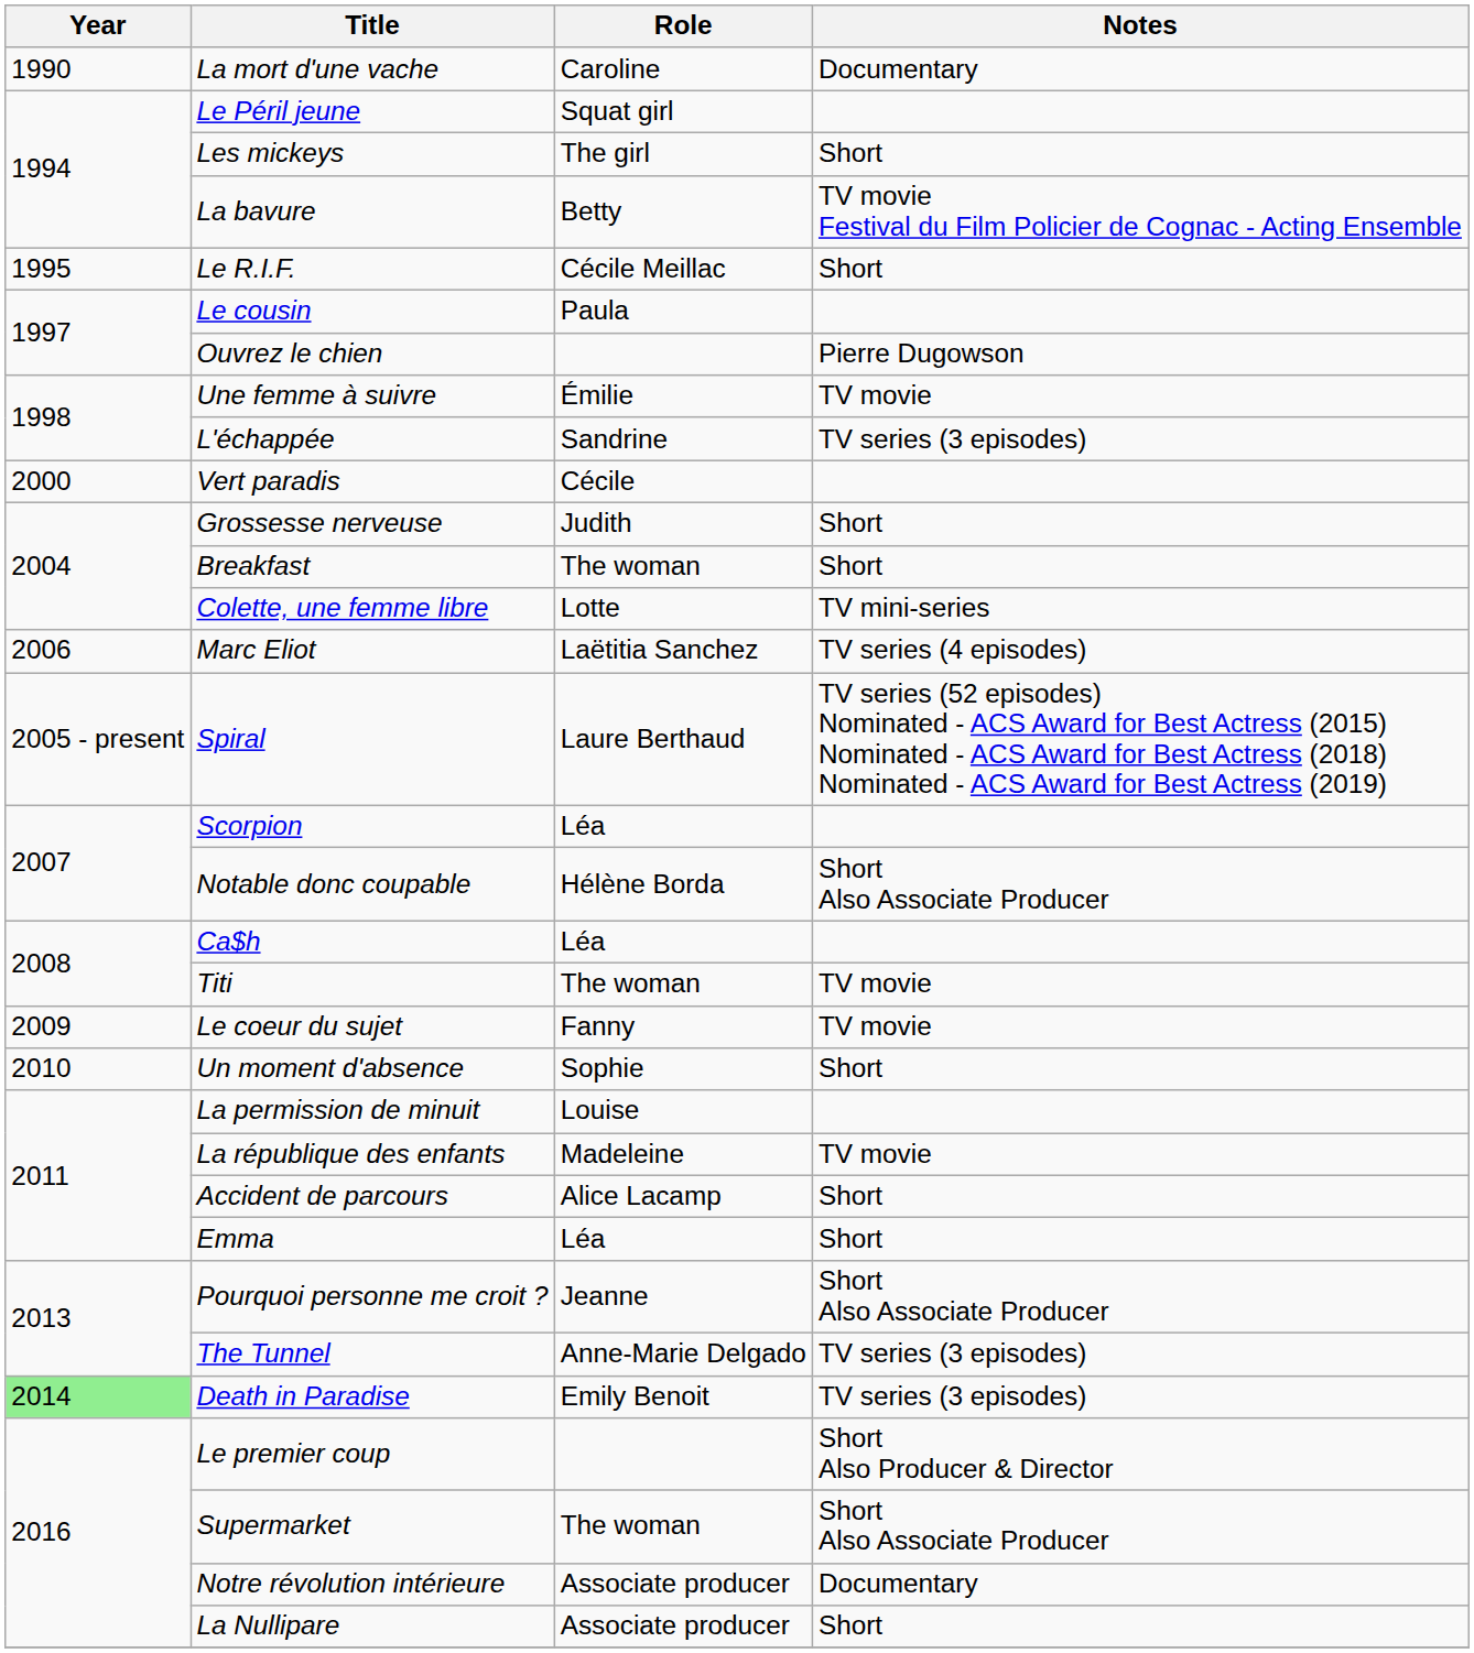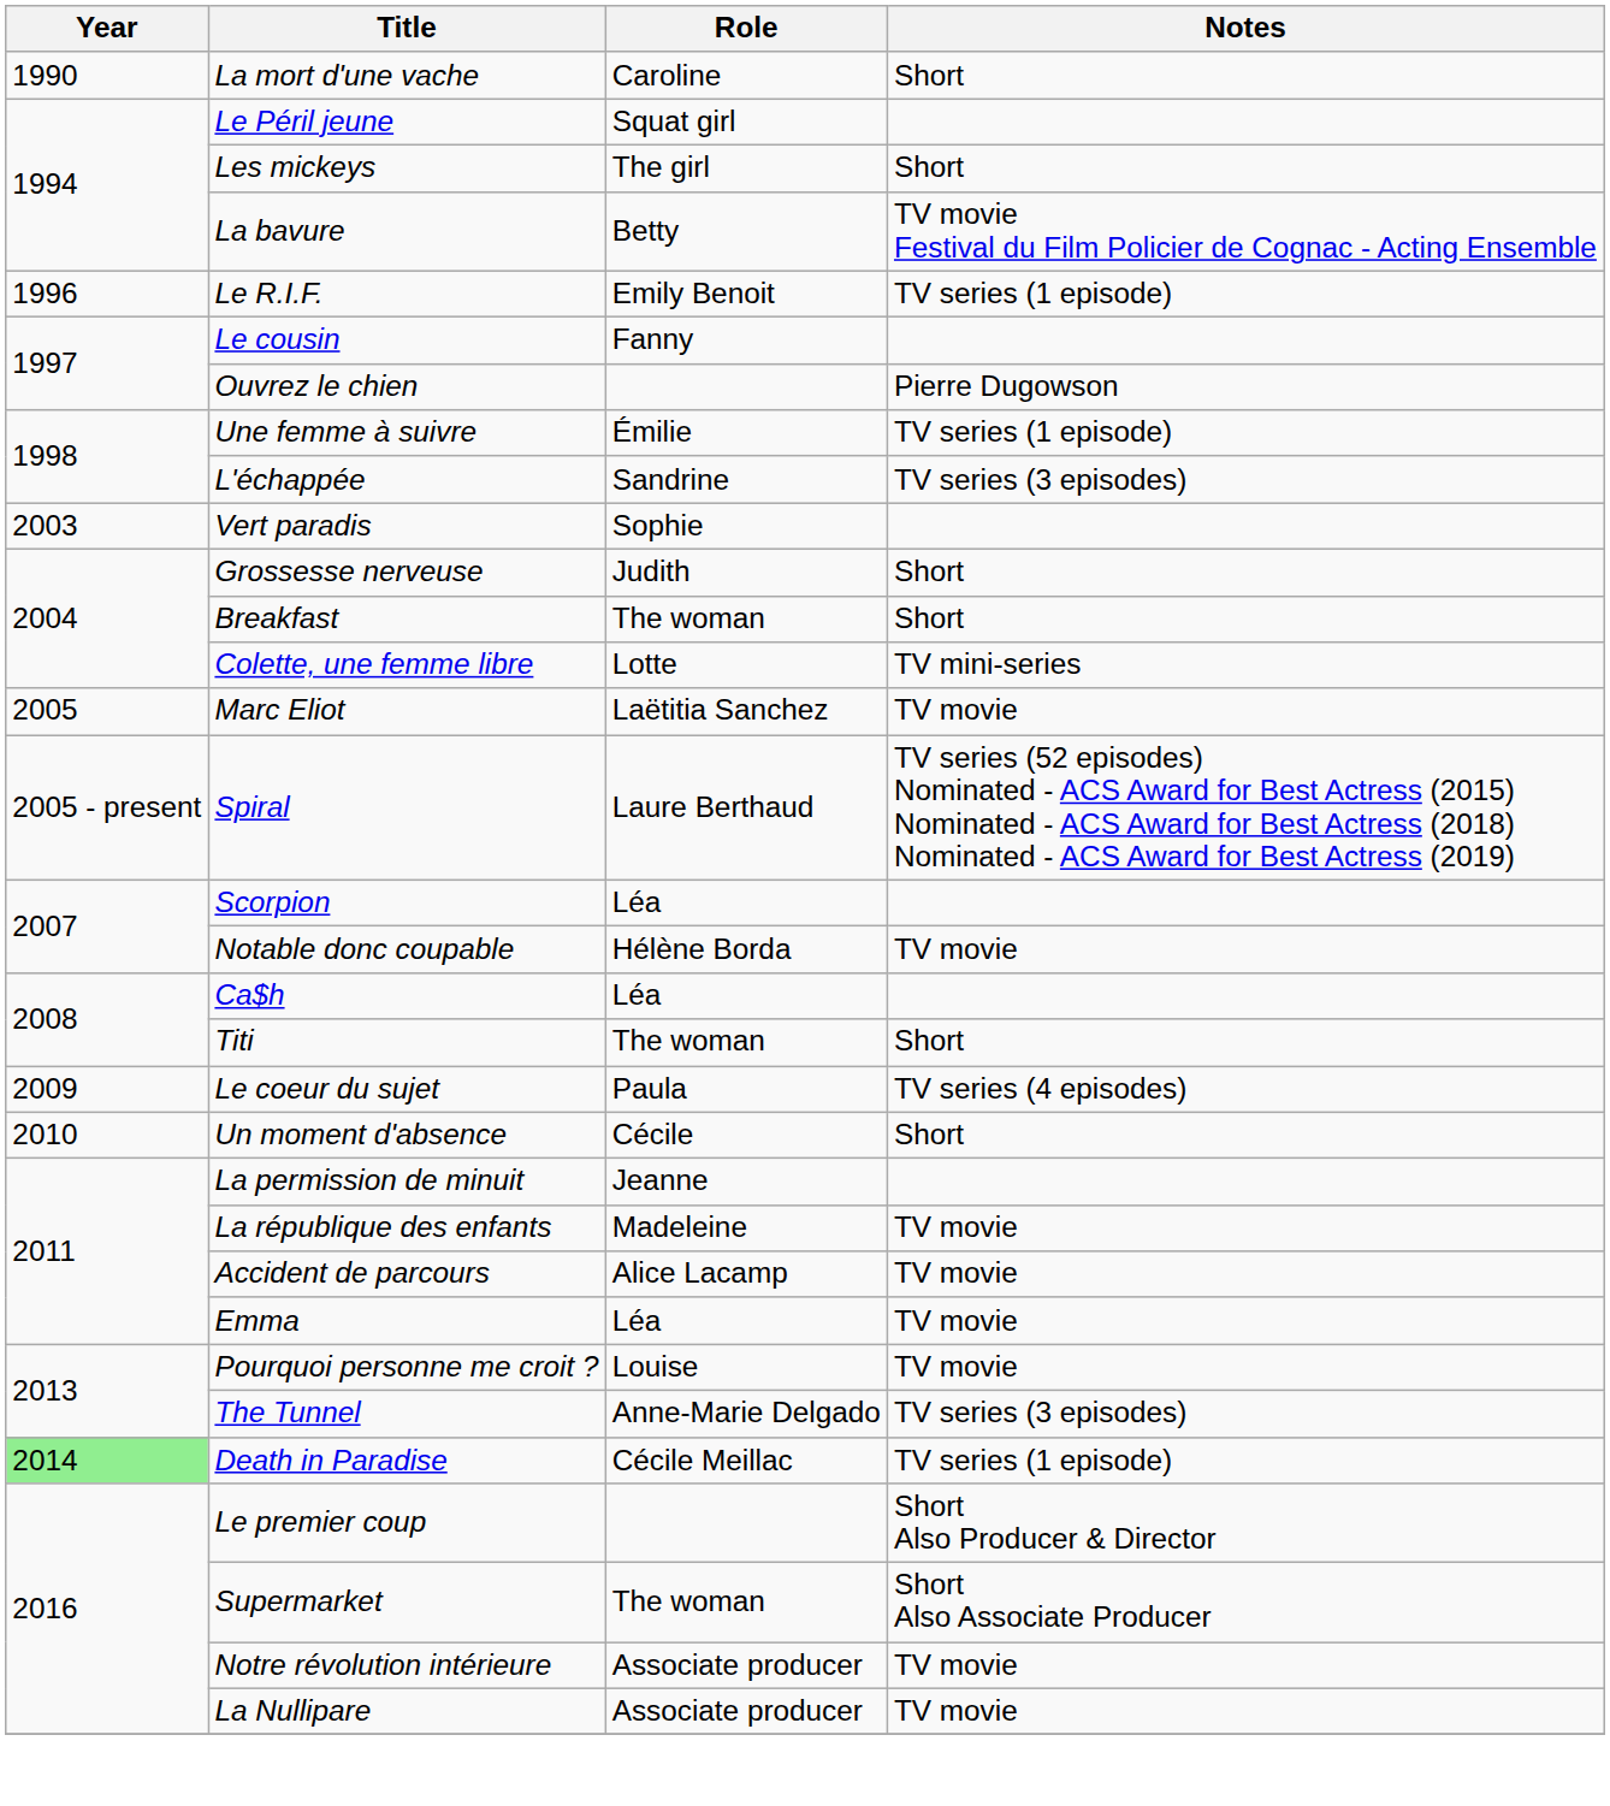 <table class="wikitable">
 <tr>
 <th>Year</th>
 <th>Title</th>
 <th>Role</th>
 <th>Notes</th>
 </tr>
 <tr>
 <td rowspan=1>1990</td>
 <td><em>La mort d'une vache</em></td>
 <td>Caroline</td>
-<td>Documentary</td>
+<td>Short</td>
 </tr>
 <tr>
 <td rowspan=3>1994</td>
 <td><em><a href='#'>Le Péril jeune</a></em></td>
 <td>Squat girl</td>
 <td></td>
 </tr>
 <tr>
 <td><em>Les mickeys</em></td>
 <td>The girl</td>
 <td>Short</td>
 </tr>
 <tr>
 <td><em>La bavure</em></td>
 <td>Betty</td>
 <td>TV movie<br><a href='#'>Festival du Film Policier de Cognac - Acting Ensemble</a></td>
 </tr>
 <tr>
-<td rowspan=1>1995</td>
+<td rowspan=1>1996</td>
 <td><em>Le R.I.F.</em></td>
-<td>Cécile Meillac</td>
-<td>Short</td>
+<td>Emily Benoit</td>
+<td>TV series (1 episode)</td>
 </tr>
 <tr>
 <td rowspan=2>1997</td>
 <td><em><a href='#'>Le cousin</a></em></td>
-<td>Paula</td>
+<td>Fanny</td>
 <td></td>
 </tr>
 <tr>
 <td><em>Ouvrez le chien</em></td>
 <td></td>
 <td>Pierre Dugowson</td>
 </tr>
 <tr>
 <td rowspan=2>1998</td>
 <td><em>Une femme à suivre</em></td>
 <td>Émilie</td>
-<td>TV movie</td>
+<td>TV series (1 episode)</td>
 </tr>
 <tr>
 <td><em>L'échappée</em></td>
 <td>Sandrine</td>
 <td>TV series (3 episodes)</td>
 </tr>
 <tr>
-<td rowspan=1>2000</td>
+<td rowspan=1>2003</td>
 <td><em>Vert paradis</em></td>
-<td>Cécile</td>
+<td>Sophie</td>
 <td></td>
 </tr>
 <tr>
 <td rowspan=3>2004</td>
 <td><em>Grossesse nerveuse</em></td>
 <td>Judith</td>
 <td>Short</td>
 </tr>
 <tr>
 <td><em>Breakfast</em></td>
 <td>The woman</td>
 <td>Short</td>
 </tr>
 <tr>
 <td><em><a href='#'>Colette, une femme libre</a></em></td>
 <td>Lotte</td>
 <td>TV mini-series</td>
 </tr>
 <tr>
-<td rowspan=1>2006</td>
+<td rowspan=1>2005</td>
 <td><em>Marc Eliot</em></td>
 <td>Laëtitia Sanchez</td>
-<td>TV series (4 episodes)</td>
+<td>TV movie</td>
 </tr>
 <tr>
 <td rowspan=1>2005 - present</td>
 <td><em><a href='#'>Spiral</a></em></td>
 <td>Laure Berthaud</td>
 <td>TV series (52 episodes)<br>Nominated - <a href='#'>ACS Award for Best Actress</a> (2015)<br>Nominated - <a href='#'>ACS Award for Best Actress</a> (2018)<br>Nominated - <a href='#'>ACS Award for Best Actress</a> (2019)</td>
 </tr>
 <tr>
 <td rowspan=2>2007</td>
 <td><em><a href='#'>Scorpion</a></em></td>
 <td>Léa</td>
 <td></td>
 </tr>
 <tr>
 <td><em>Notable donc coupable</em></td>
 <td>Hélène Borda</td>
-<td>Short<br>Also Associate Producer</td>
+<td>TV movie</td>
 </tr>
 <tr>
 <td rowspan=2>2008</td>
 <td><em><a href='#'>Ca$h</a></em></td>
 <td>Léa</td>
 <td></td>
 </tr>
 <tr>
 <td><em>Titi</em></td>
 <td>The woman</td>
-<td>TV movie</td>
+<td>Short</td>
 </tr>
 <tr>
 <td rowspan=1>2009</td>
 <td><em>Le coeur du sujet</em></td>
-<td>Fanny</td>
-<td>TV movie</td>
+<td>Paula</td>
+<td>TV series (4 episodes)</td>
 </tr>
 <tr>
 <td rowspan=1>2010</td>
 <td><em>Un moment d'absence</em></td>
-<td>Sophie</td>
+<td>Cécile</td>
 <td>Short</td>
 </tr>
 <tr>
 <td rowspan=4>2011</td>
 <td><em>La permission de minuit</em></td>
-<td>Louise</td>
+<td>Jeanne</td>
 <td></td>
 </tr>
 <tr>
 <td><em>La république des enfants</em></td>
 <td>Madeleine</td>
 <td>TV movie</td>
 </tr>
 <tr>
 <td><em>Accident de parcours</em></td>
 <td>Alice Lacamp</td>
-<td>Short</td>
+<td>TV movie</td>
 </tr>
 <tr>
 <td><em>Emma</em></td>
 <td>Léa</td>
-<td>Short</td>
+<td>TV movie</td>
 </tr>
 <tr>
 <td rowspan=2>2013</td>
 <td><em>Pourquoi personne me croit ?</em></td>
-<td>Jeanne</td>
-<td>Short<br>Also Associate Producer</td>
+<td>Louise</td>
+<td>TV movie</td>
 </tr>
 <tr>
 <td><em><a href='#'>The Tunnel</a></em></td>
 <td>Anne-Marie Delgado</td>
 <td>TV series (3 episodes)</td>
 </tr>
 <tr>
 <td rowspan=1 style="background: lightgreen;">2014</td>
 <td><em><a href='#'>Death in Paradise</a></em></td>
-<td>Emily Benoit</td>
-<td>TV series (3 episodes)</td>
+<td>Cécile Meillac</td>
+<td>TV series (1 episode)</td>
 </tr>
 <tr>
 <td rowspan=4>2016</td>
 <td><em>Le premier coup</em></td>
 <td></td>
 <td>Short<br>Also Producer & Director</td>
 </tr>
 <tr>
 <td><em>Supermarket</em></td>
 <td>The woman</td>
 <td>Short<br>Also Associate Producer</td>
 </tr>
 <tr>
 <td><em>Notre révolution intérieure</em></td>
 <td>Associate producer</td>
-<td>Documentary</td>
+<td>TV movie</td>
 </tr>
 <tr>
 <td><em>La Nullipare</em></td>
 <td>Associate producer</td>
-<td>Short</td>
+<td>TV movie</td>
 </tr>
 <tr>
 </tr>
 </table>
